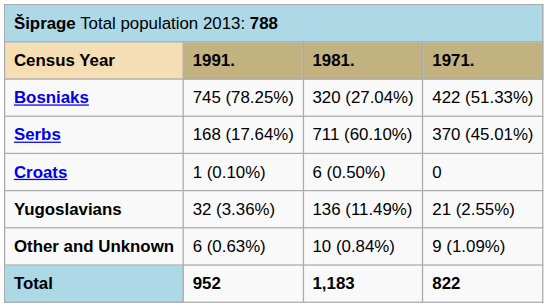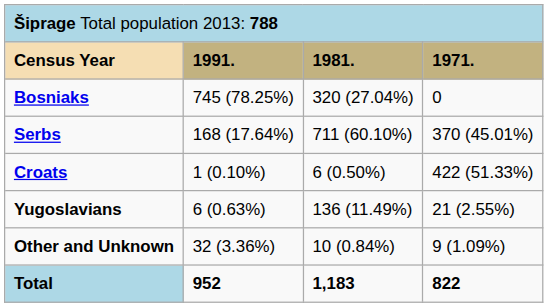 <table border="1" cellpadding="7" cellspacing="0" style="margin: 10px 0 10px 25px; background: #f9f9f9; border: 1px #AAA solid; border-collapse: collapse; font-size: 85%; float: center;">
 <tr style="background:lightblue">
 <td colspan ="7"><strong>Šiprage</strong> Total population 2013: <strong>788</strong></td>
 </tr>
 <tr style="background:style=;">
 <td style="background:wheat;"><strong>Census Year</strong></td>
 <td style="background:#c2b280;"><strong>1991.</strong></td>
 <td style="background:#c2b280;"><strong>1981.</strong></td>
 <td style="background:#c2b280;"><strong>1971.</strong></td>
 </tr>
 <tr>
 <td><strong><a href='#'>Bosniaks</a></strong></td>
 <td>745 (78.25%)</td>
 <td>320 (27.04%)</td>
-<td>422 (51.33%)</td>
+<td>0</td>
 </tr>
 <tr>
 <td><strong><a href='#'>Serbs</a></strong></td>
 <td>168 (17.64%)</td>
 <td>711 (60.10%)</td>
 <td>370 (45.01%)</td>
 </tr>
 <tr>
 <td><strong><a href='#'>Croats</a></strong></td>
 <td>1 (0.10%)</td>
 <td>6 (0.50%)</td>
-<td>0</td>
+<td>422 (51.33%)</td>
 </tr>
 <tr>
 <td><strong>Yugoslavians</strong></td>
-<td>32 (3.36%)</td>
+<td>6 (0.63%)</td>
 <td>136 (11.49%)</td>
 <td>21 (2.55%)</td>
 </tr>
 <tr>
 <td><strong>Other and Unknown</strong></td>
-<td>6 (0.63%)</td>
+<td>32 (3.36%)</td>
 <td>10 (0.84%)</td>
 <td>9 (1.09%)</td>
 </tr>
 <tr>
 <td style="background:lightblue"><strong>Total</strong></td>
 <td><strong>952</strong></td>
 <td><strong>1,183</strong></td>
 <td><strong>822</strong></td>
 </tr>
 </table>
